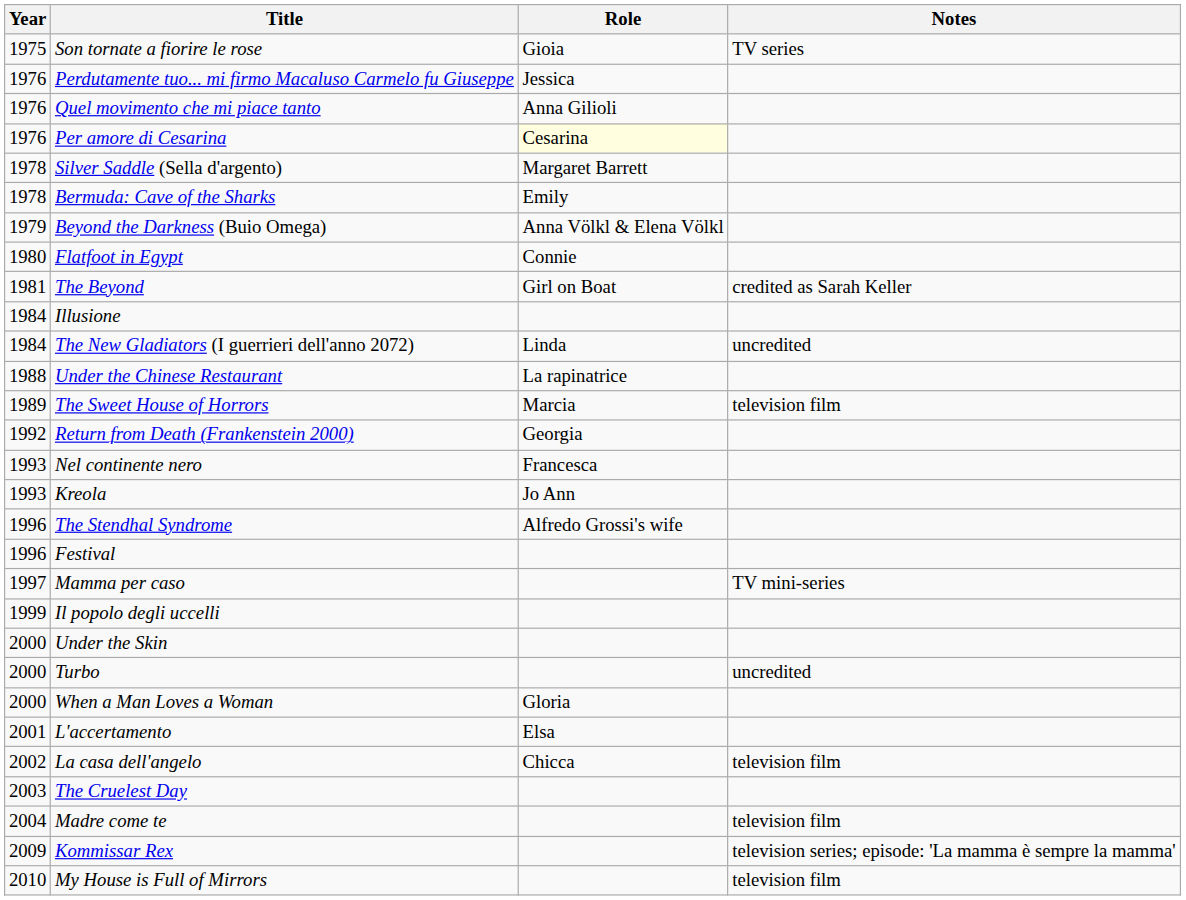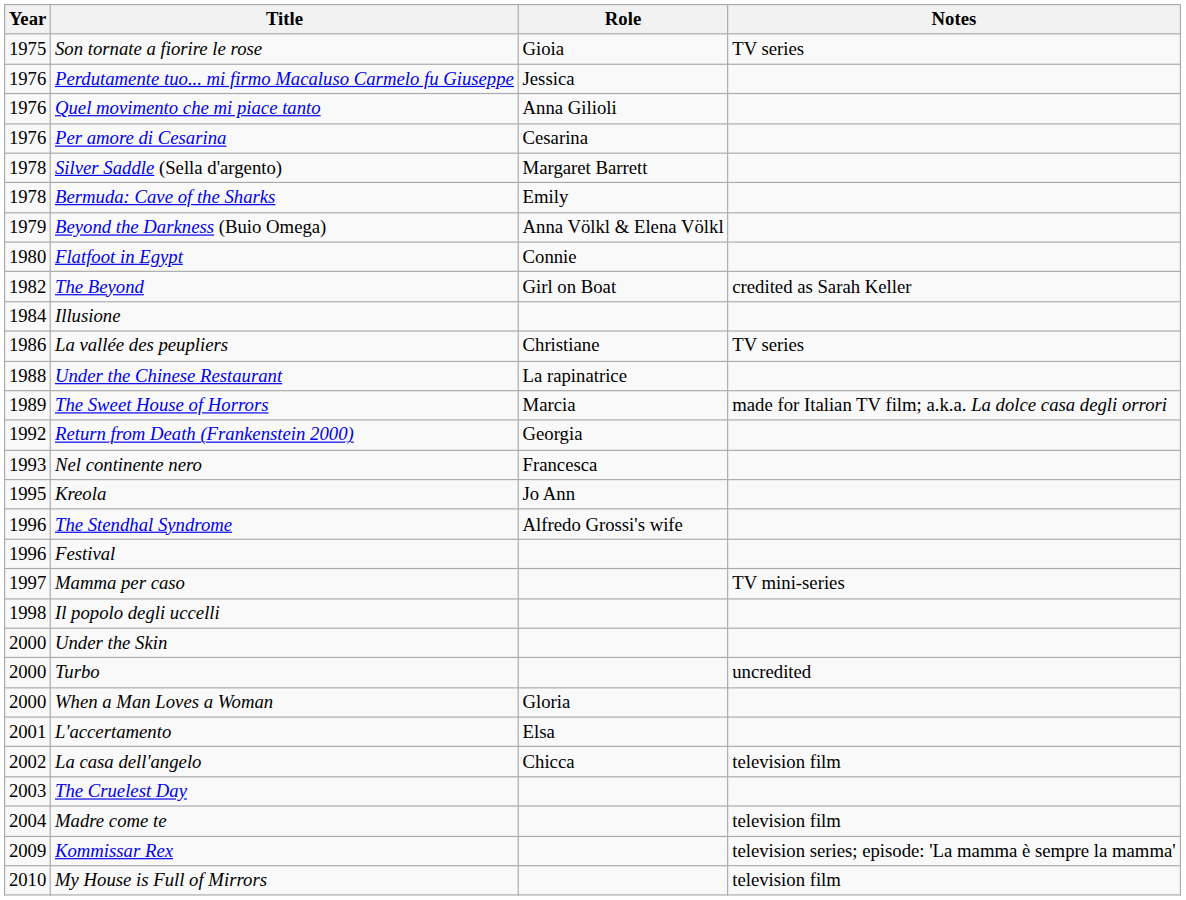 <table class="wikitable sortable">
 <tr>
 <th>Year</th>
 <th>Title</th>
 <th>Role</th>
 <th class="unsortable">Notes</th>
 </tr>
 <tr>
 <td>1975</td>
 <td><em>Son tornate a fiorire le rose</em></td>
 <td>Gioia</td>
 <td>TV series</td>
 </tr>
 <tr>
 <td>1976</td>
 <td><em><a href='#'>Perdutamente tuo... mi firmo Macaluso Carmelo fu Giuseppe</a></em></td>
 <td>Jessica</td>
 <td></td>
 </tr>
 <tr>
 <td>1976</td>
 <td><em><a href='#'>Quel movimento che mi piace tanto</a></em></td>
 <td>Anna Gilioli</td>
 <td></td>
 </tr>
 <tr>
 <td>1976</td>
 <td><em><a href='#'>Per amore di Cesarina</a></em></td>
-<td style="background: lightyellow;">Cesarina</td>
+<td>Cesarina</td>
 <td></td>
 </tr>
 <tr>
 <td>1978</td>
 <td><em><a href='#'>Silver Saddle</a></em> (Sella d'argento)</td>
 <td>Margaret Barrett</td>
 <td></td>
 </tr>
 <tr>
 <td>1978</td>
 <td><em><a href='#'>Bermuda: Cave of the Sharks</a></em></td>
 <td>Emily</td>
 <td></td>
 </tr>
 <tr>
 <td>1979</td>
 <td><em><a href='#'>Beyond the Darkness</a></em> (Buio Omega)</td>
 <td>Anna Völkl & Elena Völkl</td>
 <td></td>
 </tr>
 <tr>
 <td>1980</td>
 <td><em><a href='#'>Flatfoot in Egypt</a></em></td>
 <td>Connie</td>
 <td></td>
 </tr>
 <tr>
-<td>1981</td>
+<td>1982</td>
 <td><em><a href='#'>The Beyond</a></em></td>
 <td>Girl on Boat</td>
 <td>credited as Sarah Keller</td>
 </tr>
 <tr>
 <td>1984</td>
 <td><em>Illusione</em></td>
 <td></td>
 <td></td>
 </tr>
 <tr>
-<td>1984</td>
-<td><em><a href='#'>The New Gladiators</a></em> (I guerrieri dell'anno 2072)</td>
-<td>Linda</td>
-<td>uncredited</td>
+<td>1986</td>
+<td><em>La vallée des peupliers</em></td>
+<td>Christiane</td>
+<td>TV series</td>
 </tr>
 <tr>
 <td>1988</td>
 <td><em><a href='#'>Under the Chinese Restaurant</a>  </em></td>
 <td>La rapinatrice</td>
 <td></td>
 </tr>
 <tr>
 <td>1989</td>
 <td><em><a href='#'>The Sweet House of Horrors</a></em></td>
 <td>Marcia</td>
-<td>television film</td>
+<td>made for Italian TV film; a.k.a. <em>La dolce casa degli orrori</em></td>
 </tr>
 <tr>
 <td>1992</td>
 <td><em><a href='#'>Return from Death (Frankenstein 2000)</a></em></td>
 <td>Georgia</td>
 <td></td>
 </tr>
 <tr>
 <td>1993</td>
 <td><em>Nel continente nero</em></td>
 <td>Francesca</td>
 <td></td>
 </tr>
 <tr>
-<td>1993</td>
+<td>1995</td>
 <td><em>Kreola</em></td>
 <td>Jo Ann</td>
 <td></td>
 </tr>
 <tr>
 <td>1996</td>
 <td><em><a href='#'>The Stendhal Syndrome</a></em></td>
 <td>Alfredo Grossi's wife</td>
 <td></td>
 </tr>
 <tr>
 <td>1996</td>
 <td><em>Festival</em></td>
 <td></td>
 <td></td>
 </tr>
 <tr>
 <td>1997</td>
 <td><em>Mamma per caso</em></td>
 <td></td>
 <td>TV mini-series</td>
 </tr>
 <tr>
-<td>1999</td>
+<td>1998</td>
 <td><em>Il popolo degli uccelli</em></td>
 <td></td>
 <td></td>
 </tr>
 <tr>
 <td>2000</td>
 <td><em>Under the Skin</em></td>
 <td></td>
 <td></td>
 </tr>
 <tr>
 <td>2000</td>
 <td><em>Turbo</em></td>
 <td></td>
 <td>uncredited</td>
 </tr>
 <tr>
 <td>2000</td>
 <td><em>When a Man Loves a Woman</em></td>
 <td>Gloria</td>
 <td></td>
 </tr>
 <tr>
 <td>2001</td>
 <td><em>L'accertamento</em></td>
 <td>Elsa</td>
 <td></td>
 </tr>
 <tr>
 <td>2002</td>
 <td><em>La casa dell'angelo</em></td>
 <td>Chicca</td>
 <td>television film</td>
 </tr>
 <tr>
 <td>2003</td>
 <td><em><a href='#'>The Cruelest Day</a></em></td>
 <td></td>
 <td></td>
 </tr>
 <tr>
 <td>2004</td>
 <td><em>Madre come te</em></td>
 <td></td>
 <td>television film</td>
 </tr>
 <tr>
 <td>2009</td>
 <td><em><a href='#'>Kommissar Rex</a></em></td>
 <td></td>
 <td>television series; episode: 'La mamma è sempre la mamma'</td>
 </tr>
 <tr>
 <td>2010</td>
 <td><em>My House is Full of Mirrors</em></td>
 <td></td>
 <td>television film</td>
 </tr>
 </table>
